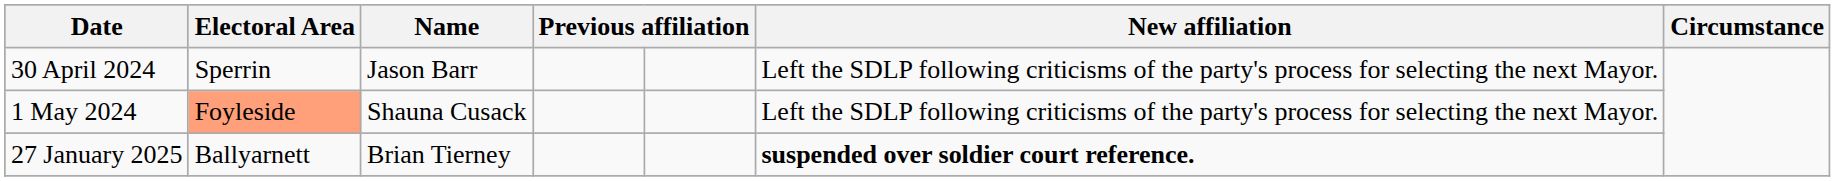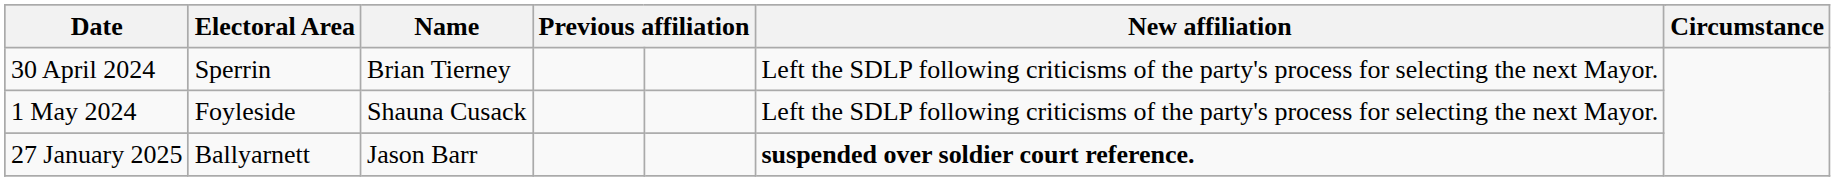 <table class="wikitable" style="font-size: 95%">
 <tr>
 <th>Date</th>
 <th>Electoral Area</th>
 <th>Name</th>
 <th colspan="2">Previous affiliation</th>
 <th colspan="2">New affiliation</th>
 <th>Circumstance</th>
 </tr>
 <tr>
 <td>30 April 2024</td>
 <td>Sperrin</td>
-<td>Jason Barr</td>
+<td>Brian Tierney</td>
 <td></td>
 <td></td>
 <td>Left the SDLP following criticisms of the party's process for selecting the next Mayor.</td>
 </tr>
 <tr>
 <td>1 May 2024</td>
-<td style="background: lightsalmon;">Foyleside</td>
+<td>Foyleside</td>
 <td>Shauna Cusack</td>
 <td></td>
 <td></td>
 <td>Left the SDLP following criticisms of the party's process for selecting the next Mayor.</td>
 </tr>
 <tr>
 <td>27 January 2025</td>
 <td>Ballyarnett</td>
-<td>Brian Tierney</td>
+<td>Jason Barr</td>
 <td></td>
 <td></td>
 <td><strong>suspended over soldier court reference.</strong></td>
 </tr>
 </table>
